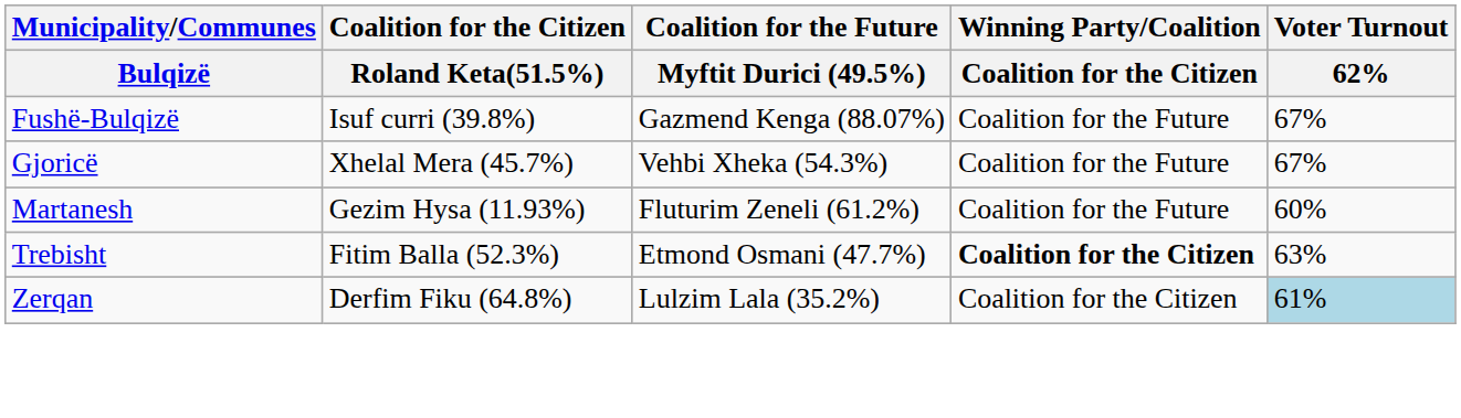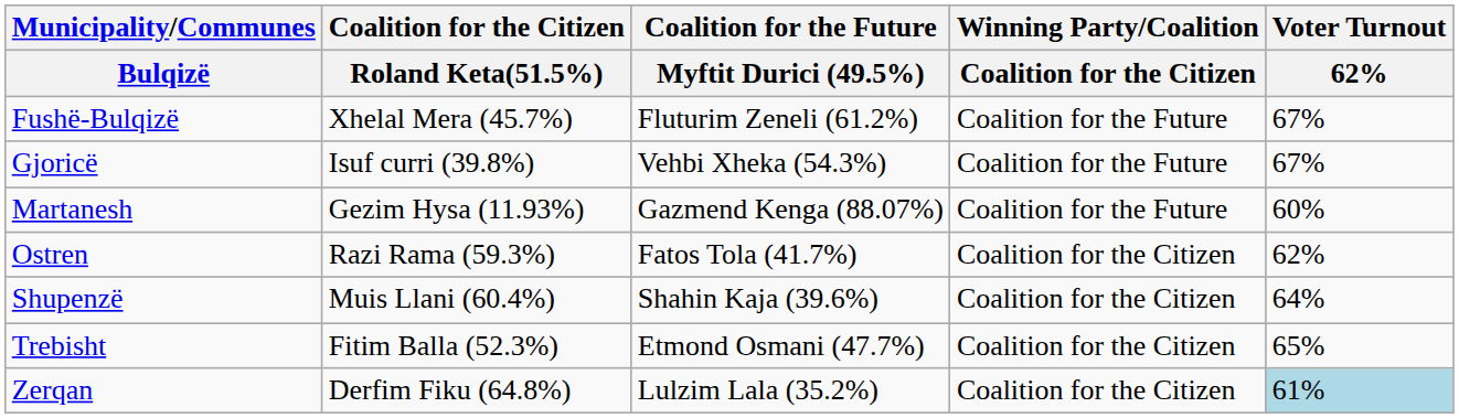 <table class="wikitable">
 <tr>
 <th><a href='#'>Municipality</a>/<a href='#'>Communes</a></th>
 <th>Coalition for the Citizen</th>
 <th>Coalition for the Future</th>
 <th>Winning Party/Coalition</th>
 <th>Voter Turnout</th>
 </tr>
 <tr>
 <th><a href='#'>Bulqizë</a></th>
 <th>Roland Keta(51.5%)</th>
 <th>Myftit Durici (49.5%)</th>
 <th>Coalition for the Citizen</th>
 <th>62%</th>
 </tr>
 <tr>
 <td><a href='#'>Fushë-Bulqizë</a></td>
-<td>Isuf curri (39.8%)</td>
-<td>Gazmend Kenga (88.07%)</td>
+<td>Xhelal Mera (45.7%)</td>
+<td>Fluturim Zeneli (61.2%)</td>
 <td>Coalition for the Future</td>
 <td>67%</td>
 </tr>
 <tr>
 <td><a href='#'>Gjoricë</a></td>
-<td>Xhelal Mera (45.7%)</td>
+<td>Isuf curri (39.8%)</td>
 <td>Vehbi Xheka (54.3%)</td>
 <td>Coalition for the Future</td>
 <td>67%</td>
 </tr>
 <tr>
 <td><a href='#'>Martanesh</a></td>
 <td>Gezim Hysa (11.93%)</td>
-<td>Fluturim Zeneli (61.2%)</td>
+<td>Gazmend Kenga (88.07%)</td>
 <td>Coalition for the Future</td>
 <td>60%</td>
+</tr>
+<tr>
+<td><a href='#'>Ostren</a></td>
+<td>Razi Rama (59.3%)</td>
+<td>Fatos Tola (41.7%)</td>
+<td>Coalition for the Citizen</td>
+<td>62%</td>
+</tr>
+<tr>
+<td><a href='#'>Shupenzë</a></td>
+<td>Muis Llani (60.4%)</td>
+<td>Shahin Kaja (39.6%)</td>
+<td>Coalition for the Citizen</td>
+<td>64%</td>
 </tr>
 <tr>
 <td><a href='#'>Trebisht</a></td>
 <td>Fitim Balla (52.3%)</td>
 <td>Etmond Osmani (47.7%)</td>
-<td><strong>Coalition for the Citizen</strong></td>
-<td>63%</td>
+<td>Coalition for the Citizen</td>
+<td>65%</td>
 </tr>
 <tr>
 <td><a href='#'>Zerqan</a></td>
 <td>Derfim Fiku (64.8%)</td>
 <td>Lulzim Lala (35.2%)</td>
 <td>Coalition for the Citizen</td>
 <td style="background: lightblue;">61%</td>
 </tr>
 </table>
